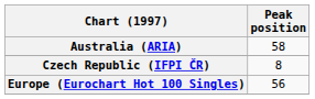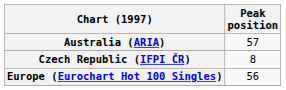 <table class="wikitable sortable plainrowheaders" style="text-align:center">
 <tr>
 <th scope="col">Chart (1997)</th>
 <th scope="col">Peak<br>position</th>
 </tr>
 <tr>
 <th scope="row">Australia (<a href='#'>ARIA</a>)</th>
-<td>58</td>
+<td>57</td>
 </tr>
 <tr>
 </tr>
 <tr>
 <th scope="row">Czech Republic (<a href='#'>IFPI ČR</a>)</th>
 <td>8</td>
 </tr>
 <tr>
 <th scope="row">Europe (<a href='#'>Eurochart Hot 100 Singles</a>)</th>
 <td>56</td>
 </tr>
 <tr>
 </tr>
 <tr>
 </tr>
 <tr>
 </tr>
 <tr>
 </tr>
 <tr>
 </tr>
 <tr>
 </tr>
 </table>
